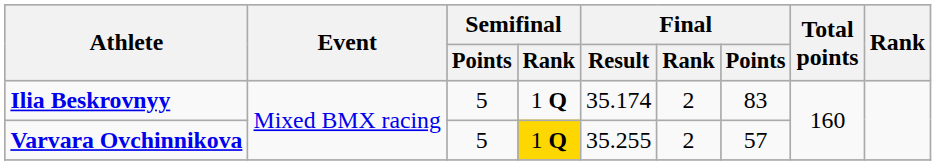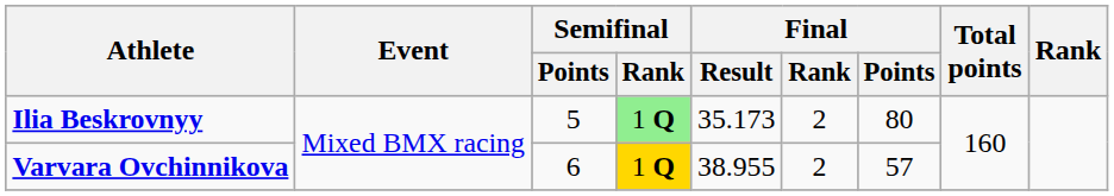 <table class="wikitable" style="text-align:center;font-size:90%">
 <tr>
 <th rowspan=2>Athlete</th>
 <th rowspan=2>Event</th>
 <th colspan=2>Semifinal</th>
 <th colspan=3>Final</th>
 <th rowspan=2>Total<br>points</th>
 <th rowspan=2>Rank</th>
 </tr>
 <tr style="font-size:95%">
 <th>Points</th>
 <th>Rank</th>
 <th>Result</th>
 <th>Rank</th>
 <th>Points</th>
 </tr>
 <tr>
 <td align=left><strong><a href='#'>Ilia Beskrovnyy</a></strong></td>
 <td rowspan=2><a href='#'>Mixed BMX racing</a></td>
 <td>5</td>
-<td>1 <strong>Q</strong></td>
-<td>35.174</td>
+<td style="background: lightgreen;">1 <strong>Q</strong></td>
+<td>35.173</td>
 <td>2</td>
-<td>83</td>
+<td>80</td>
 <td rowspan=2>160</td>
 <td rowspan=2></td>
 </tr>
 <tr>
 <td align=left><strong><a href='#'>Varvara Ovchinnikova</a></strong></td>
-<td>5</td>
+<td>6</td>
 <td style="background: gold;">1 <strong>Q</strong></td>
-<td>35.255</td>
+<td>38.955</td>
 <td>2</td>
 <td>57</td>
 </tr>
 </table>
